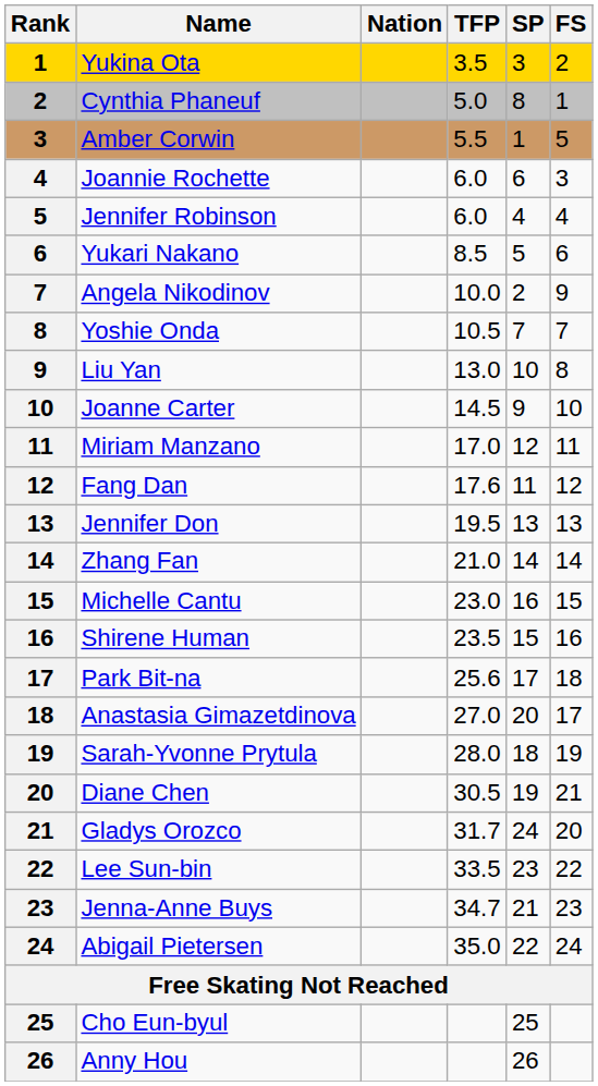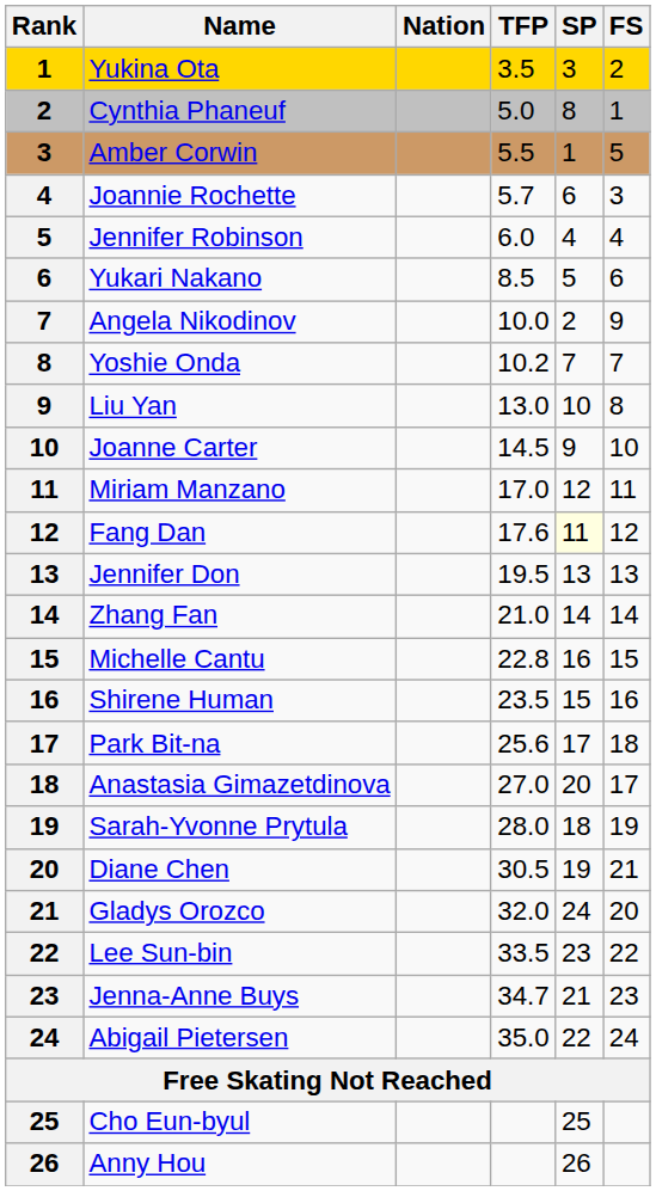 <table class="wikitable">
 <tr>
 <th>Rank</th>
 <th>Name</th>
 <th>Nation</th>
 <th>TFP</th>
 <th>SP</th>
 <th>FS</th>
 </tr>
 <tr bgcolor="gold">
 <td align="center"><strong>1</strong></td>
 <td><a href='#'>Yukina Ota</a></td>
 <td></td>
 <td>3.5</td>
 <td>3</td>
 <td>2</td>
 </tr>
 <tr bgcolor="silver">
 <td align="center"><strong>2</strong></td>
 <td><a href='#'>Cynthia Phaneuf</a></td>
 <td></td>
 <td>5.0</td>
 <td>8</td>
 <td>1</td>
 </tr>
 <tr bgcolor="cc9966">
 <td align="center"><strong>3</strong></td>
 <td><a href='#'>Amber Corwin</a></td>
 <td></td>
 <td>5.5</td>
 <td>1</td>
 <td>5</td>
 </tr>
 <tr>
 <th>4</th>
 <td><a href='#'>Joannie Rochette</a></td>
 <td></td>
-<td>6.0</td>
+<td>5.7</td>
 <td>6</td>
 <td>3</td>
 </tr>
 <tr>
 <th>5</th>
 <td><a href='#'>Jennifer Robinson</a></td>
 <td></td>
 <td>6.0</td>
 <td>4</td>
 <td>4</td>
 </tr>
 <tr>
 <th>6</th>
 <td><a href='#'>Yukari Nakano</a></td>
 <td></td>
 <td>8.5</td>
 <td>5</td>
 <td>6</td>
 </tr>
 <tr>
 <th>7</th>
 <td><a href='#'>Angela Nikodinov</a></td>
 <td></td>
 <td>10.0</td>
 <td>2</td>
 <td>9</td>
 </tr>
 <tr>
 <th>8</th>
 <td><a href='#'>Yoshie Onda</a></td>
 <td></td>
-<td>10.5</td>
+<td>10.2</td>
 <td>7</td>
 <td>7</td>
 </tr>
 <tr>
 <th>9</th>
 <td><a href='#'>Liu Yan</a></td>
 <td></td>
 <td>13.0</td>
 <td>10</td>
 <td>8</td>
 </tr>
 <tr>
 <th>10</th>
 <td><a href='#'>Joanne Carter</a></td>
 <td></td>
 <td>14.5</td>
 <td>9</td>
 <td>10</td>
 </tr>
 <tr>
 <th>11</th>
 <td><a href='#'>Miriam Manzano</a></td>
 <td></td>
 <td>17.0</td>
 <td>12</td>
 <td>11</td>
 </tr>
 <tr>
 <th>12</th>
 <td><a href='#'>Fang Dan</a></td>
 <td></td>
 <td>17.6</td>
-<td>11</td>
+<td style="background: lightyellow;">11</td>
 <td>12</td>
 </tr>
 <tr>
 <th>13</th>
 <td><a href='#'>Jennifer Don</a></td>
 <td></td>
 <td>19.5</td>
 <td>13</td>
 <td>13</td>
 </tr>
 <tr>
 <th>14</th>
 <td><a href='#'>Zhang Fan</a></td>
 <td></td>
 <td>21.0</td>
 <td>14</td>
 <td>14</td>
 </tr>
 <tr>
 <th>15</th>
 <td><a href='#'>Michelle Cantu</a></td>
 <td></td>
-<td>23.0</td>
+<td>22.8</td>
 <td>16</td>
 <td>15</td>
 </tr>
 <tr>
 <th>16</th>
 <td><a href='#'>Shirene Human</a></td>
 <td></td>
 <td>23.5</td>
 <td>15</td>
 <td>16</td>
 </tr>
 <tr>
 <th>17</th>
 <td><a href='#'>Park Bit-na</a></td>
 <td></td>
 <td>25.6</td>
 <td>17</td>
 <td>18</td>
 </tr>
 <tr>
 <th>18</th>
 <td><a href='#'>Anastasia Gimazetdinova</a></td>
 <td></td>
 <td>27.0</td>
 <td>20</td>
 <td>17</td>
 </tr>
 <tr>
 <th>19</th>
 <td><a href='#'>Sarah-Yvonne Prytula</a></td>
 <td></td>
 <td>28.0</td>
 <td>18</td>
 <td>19</td>
 </tr>
 <tr>
 <th>20</th>
 <td><a href='#'>Diane Chen</a></td>
 <td></td>
 <td>30.5</td>
 <td>19</td>
 <td>21</td>
 </tr>
 <tr>
 <th>21</th>
 <td><a href='#'>Gladys Orozco</a></td>
 <td></td>
-<td>31.7</td>
+<td>32.0</td>
 <td>24</td>
 <td>20</td>
 </tr>
 <tr>
 <th>22</th>
 <td><a href='#'>Lee Sun-bin</a></td>
 <td></td>
 <td>33.5</td>
 <td>23</td>
 <td>22</td>
 </tr>
 <tr>
 <th>23</th>
 <td><a href='#'>Jenna-Anne Buys</a></td>
 <td></td>
 <td>34.7</td>
 <td>21</td>
 <td>23</td>
 </tr>
 <tr>
 <th>24</th>
 <td><a href='#'>Abigail Pietersen</a></td>
 <td></td>
 <td>35.0</td>
 <td>22</td>
 <td>24</td>
 </tr>
 <tr>
 <th colspan=6>Free Skating Not Reached</th>
 </tr>
 <tr>
 <th>25</th>
 <td><a href='#'>Cho Eun-byul</a></td>
 <td></td>
 <td></td>
 <td>25</td>
 <td></td>
 </tr>
 <tr>
 <th>26</th>
 <td><a href='#'>Anny Hou</a></td>
 <td></td>
 <td></td>
 <td>26</td>
 <td></td>
 </tr>
 </table>
